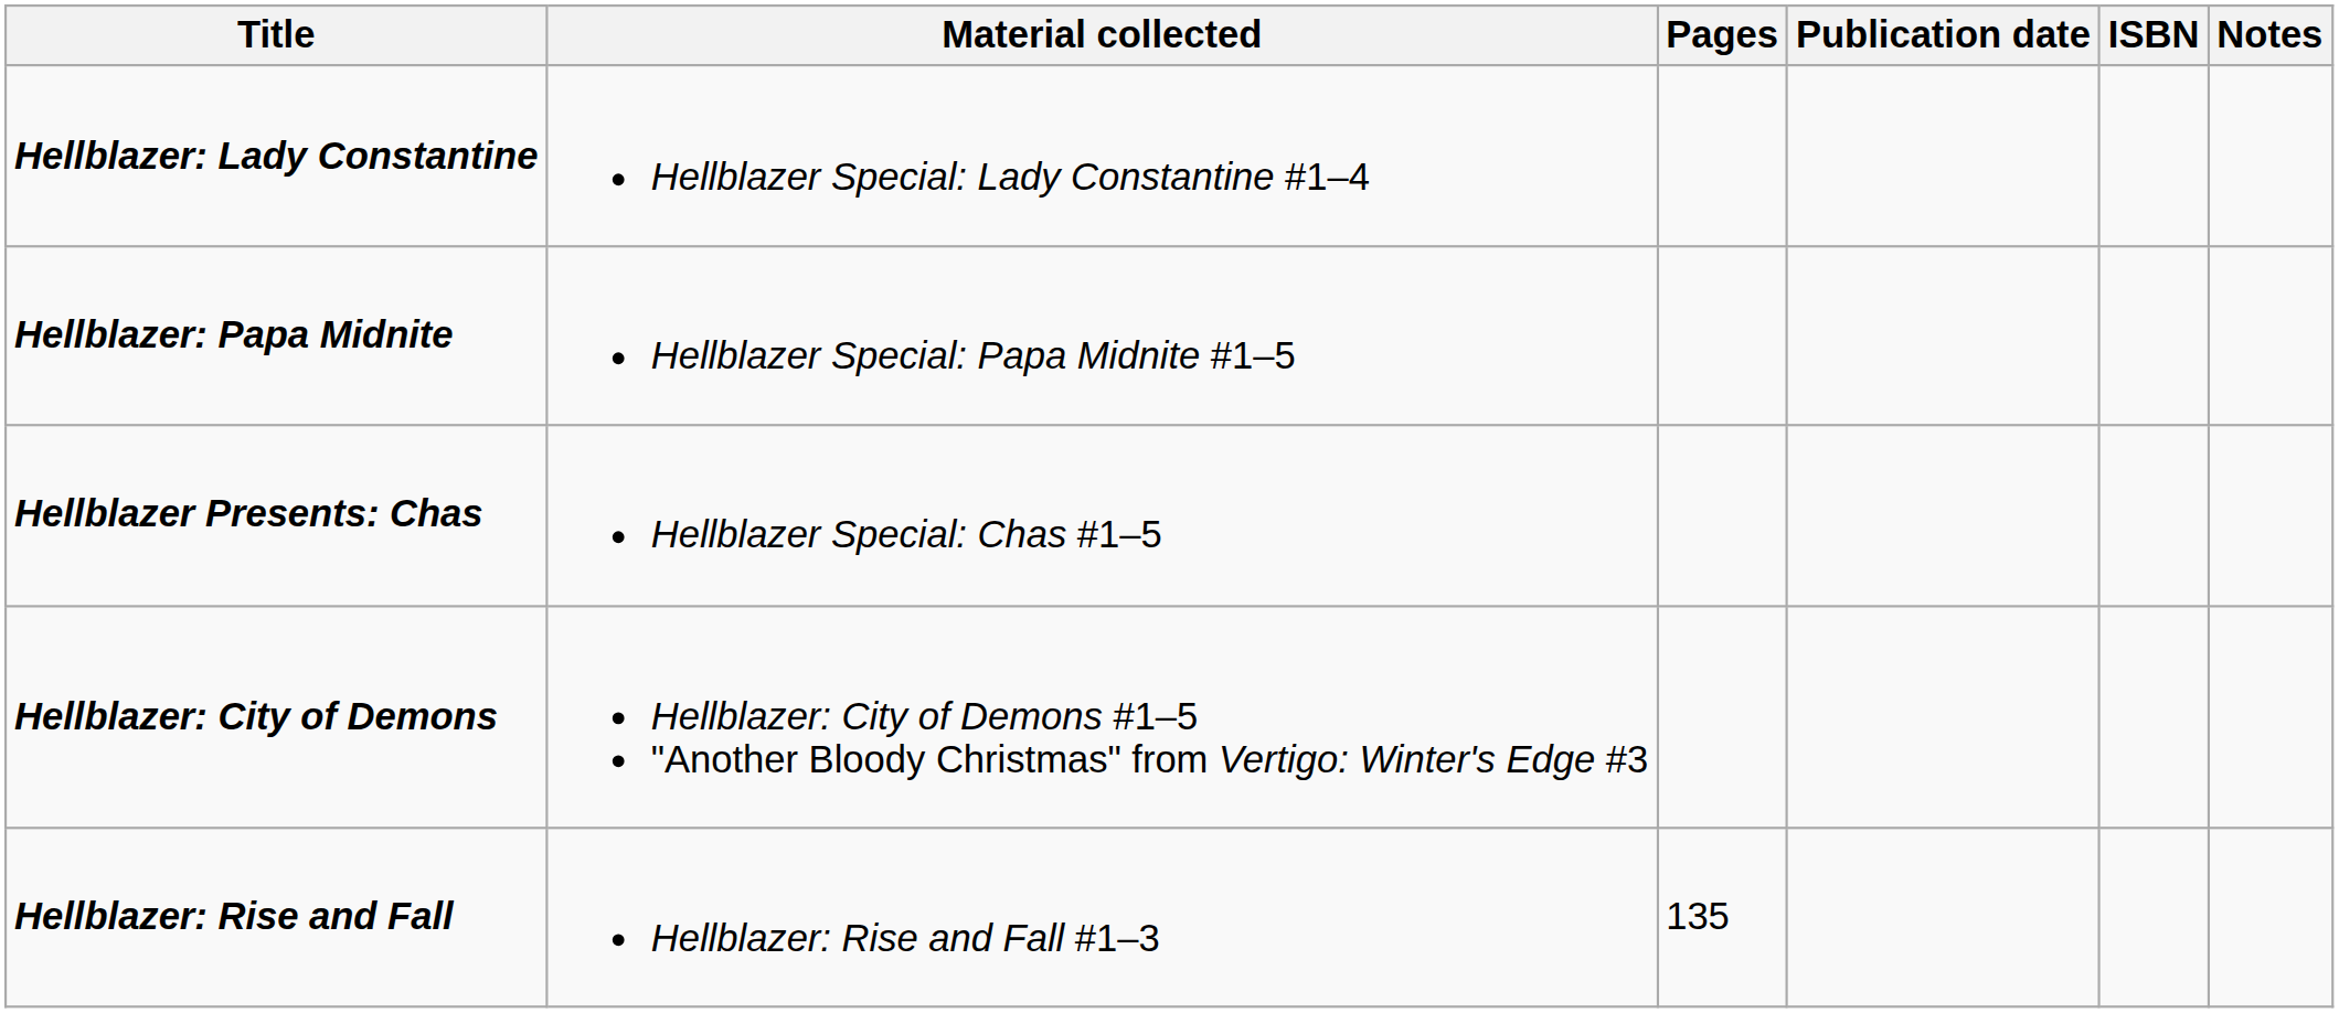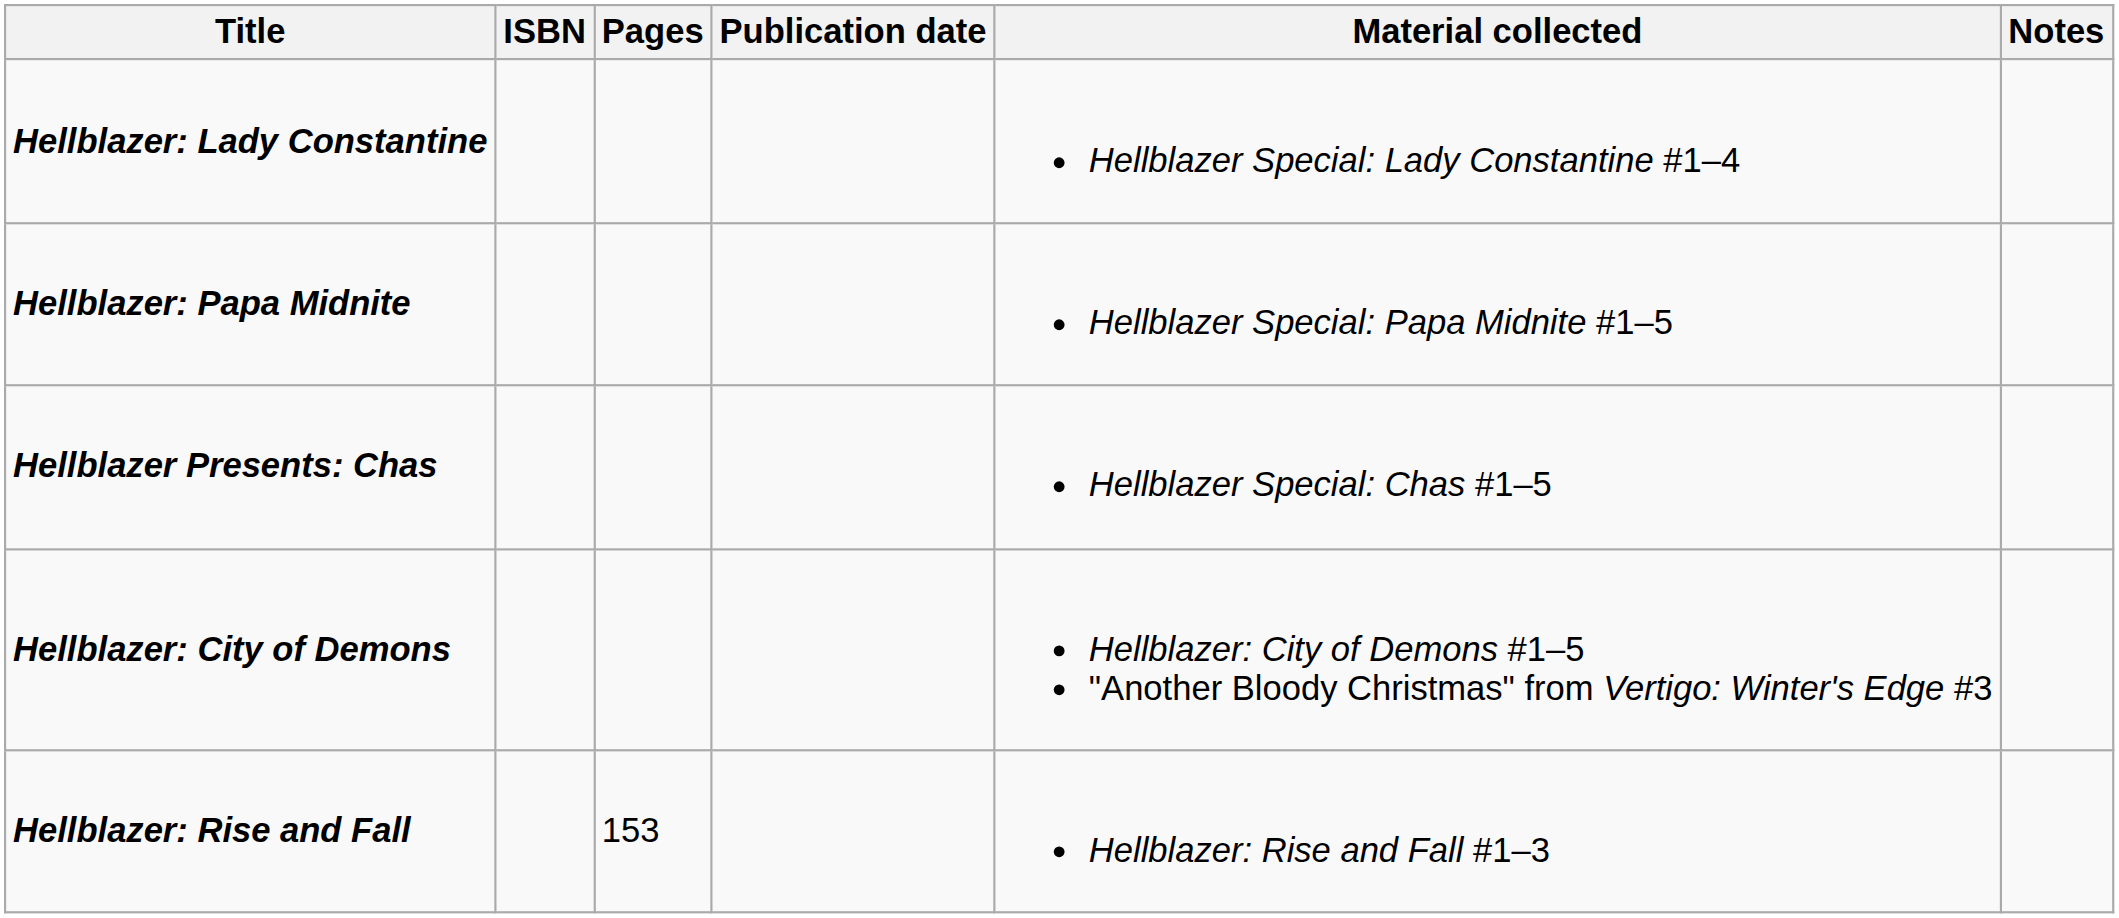 <table class="wikitable">
 <tr>
 <th>Title</th>
-<th>Material collected</th>
+<th>ISBN</th>
 <th>Pages</th>
 <th>Publication date</th>
-<th>ISBN</th>
+<th>Material collected</th>
 <th>Notes</th>
 </tr>
 <tr>
 <td><strong><em>Hellblazer: Lady Constantine</em></strong></td>
-<td><br><ul><li><em>Hellblazer Special: Lady Constantine</em> #1–4</li></ul></td>
 <td></td>
 <td></td>
 <td></td>
+<td><br><ul><li><em>Hellblazer Special: Lady Constantine</em> #1–4</li></ul></td>
 <td></td>
 </tr>
 <tr>
 <td><strong><em>Hellblazer: Papa Midnite</em></strong></td>
-<td><br><ul><li><em>Hellblazer Special: Papa Midnite</em> #1–5</li></ul></td>
 <td></td>
 <td></td>
 <td></td>
+<td><br><ul><li><em>Hellblazer Special: Papa Midnite</em> #1–5</li></ul></td>
 <td></td>
 </tr>
 <tr>
 <td><strong><em>Hellblazer Presents: Chas</em></strong></td>
-<td><br><ul><li><em>Hellblazer Special: Chas</em> #1–5</li></ul></td>
 <td></td>
 <td></td>
 <td></td>
+<td><br><ul><li><em>Hellblazer Special: Chas</em> #1–5</li></ul></td>
 <td></td>
 </tr>
 <tr>
 <td><strong><em>Hellblazer: City of Demons</em></strong></td>
-<td><br><ul><li><em>Hellblazer: City of Demons</em> #1–5</li><li>"Another Bloody Christmas" from <em>Vertigo: Winter's Edge</em> #3</li></ul></td>
 <td></td>
 <td></td>
 <td></td>
+<td><br><ul><li><em>Hellblazer: City of Demons</em> #1–5</li><li>"Another Bloody Christmas" from <em>Vertigo: Winter's Edge</em> #3</li></ul></td>
 <td></td>
 </tr>
 <tr>
 <td><strong><em>Hellblazer: Rise and Fall</em></strong></td>
+<td></td>
+<td>153</td>
+<td></td>
 <td><br><ul><li><em>Hellblazer: Rise and Fall</em> #1–3</li></ul></td>
-<td>135</td>
-<td></td>
-<td></td>
 <td></td>
 </tr>
 </table>
